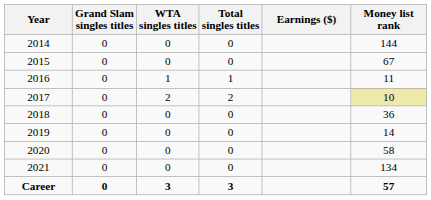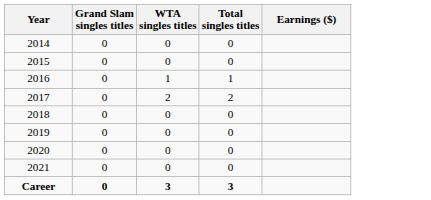 <table class="wikitable" style="text-align:center;">
 <tr>
 <th width="90">Year</th>
 <th>Grand Slam<br>singles titles</th>
 <th>WTA <br>singles titles</th>
 <th>Total<br>singles titles</th>
 <th width="120">Earnings ($)</th>
-<th width="100">Money list rank</th>
 </tr>
 <tr>
 <td>2014</td>
 <td>0</td>
 <td>0</td>
 <td>0</td>
 <td align="right"></td>
-<td>144</td>
 </tr>
 <tr>
 <td>2015</td>
 <td>0</td>
 <td>0</td>
 <td>0</td>
 <td align="right"></td>
-<td>67</td>
 </tr>
 <tr>
 <td>2016</td>
 <td>0</td>
 <td>1</td>
 <td>1</td>
 <td align="right"></td>
-<td>11</td>
 </tr>
 <tr>
 <td>2017</td>
 <td>0</td>
 <td>2</td>
 <td>2</td>
 <td align="right"></td>
-<td bgcolor="eee8aa">10</td>
 </tr>
 <tr>
 <td>2018</td>
 <td>0</td>
 <td>0</td>
 <td>0</td>
 <td align="right"></td>
-<td>36</td>
 </tr>
 <tr>
 <td>2019</td>
 <td>0</td>
 <td>0</td>
 <td>0</td>
 <td align="right"></td>
-<td>14</td>
 </tr>
 <tr>
 <td>2020</td>
 <td>0</td>
 <td>0</td>
 <td>0</td>
 <td style="text-align:right"></td>
-<td>58</td>
 </tr>
 <tr>
 <td>2021</td>
 <td>0</td>
 <td>0</td>
 <td>0</td>
 <td style="text-align:right"></td>
-<td>134</td>
 </tr>
 <tr style=font-weight:bold;>
 <td>Career</td>
 <td>0</td>
 <td>3</td>
 <td>3</td>
 <td align="right"></td>
-<td>57</td>
 </tr>
 </table>
